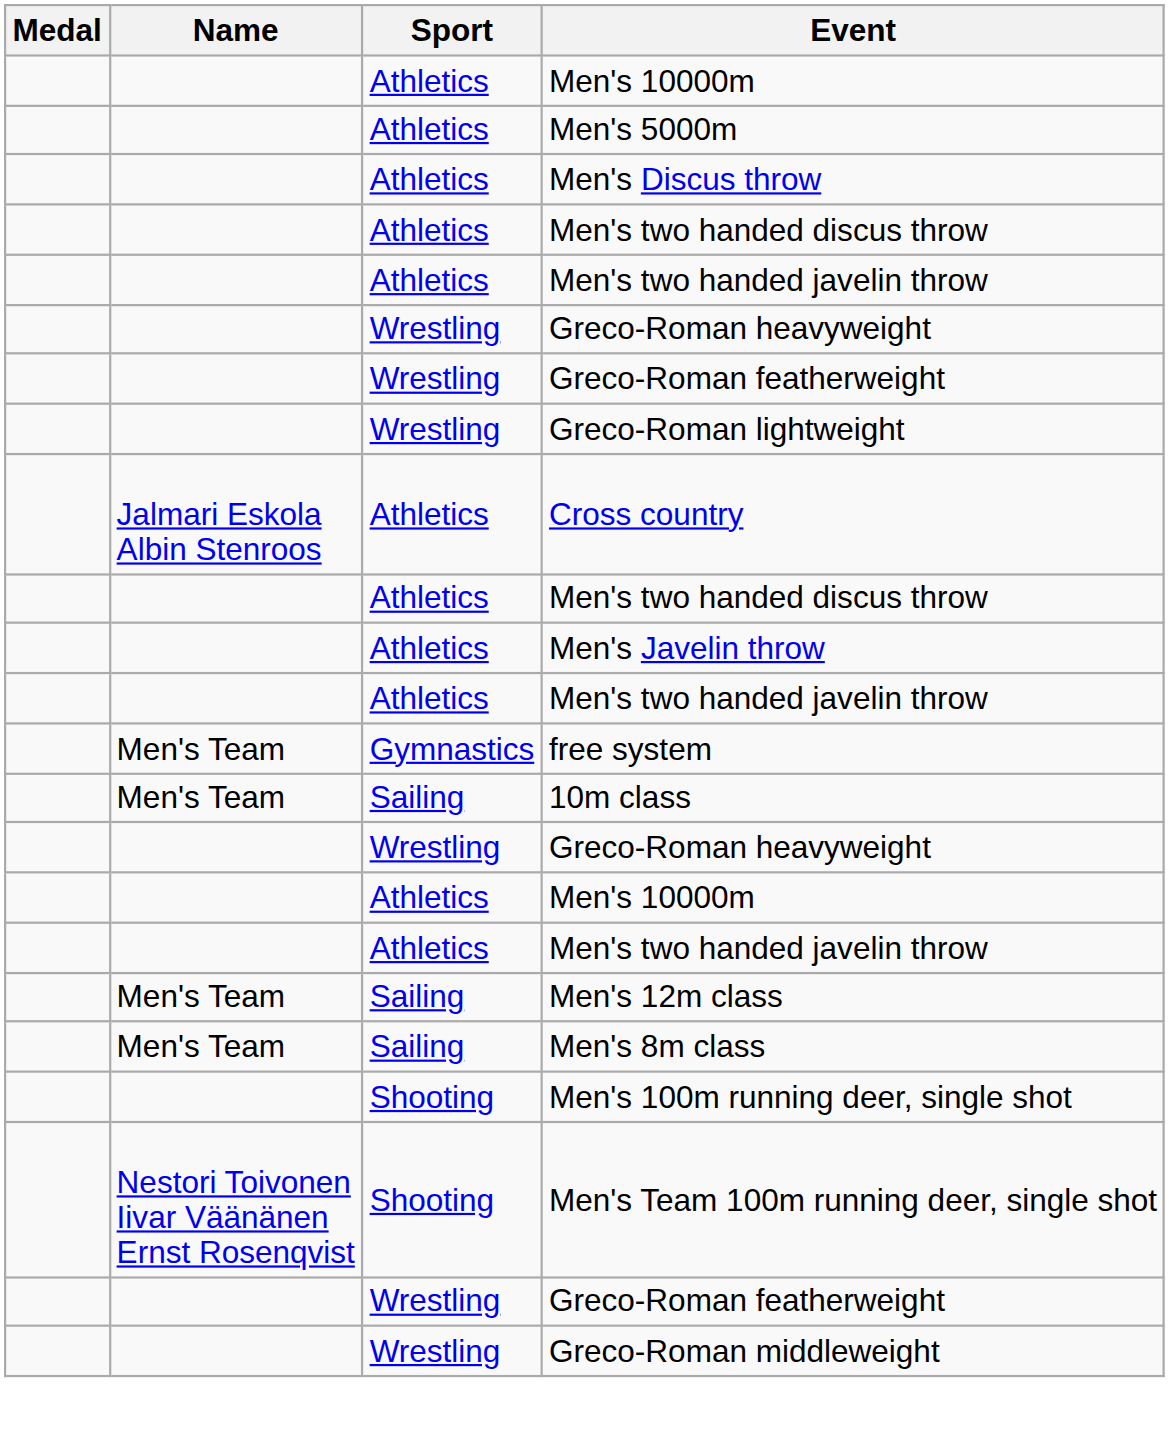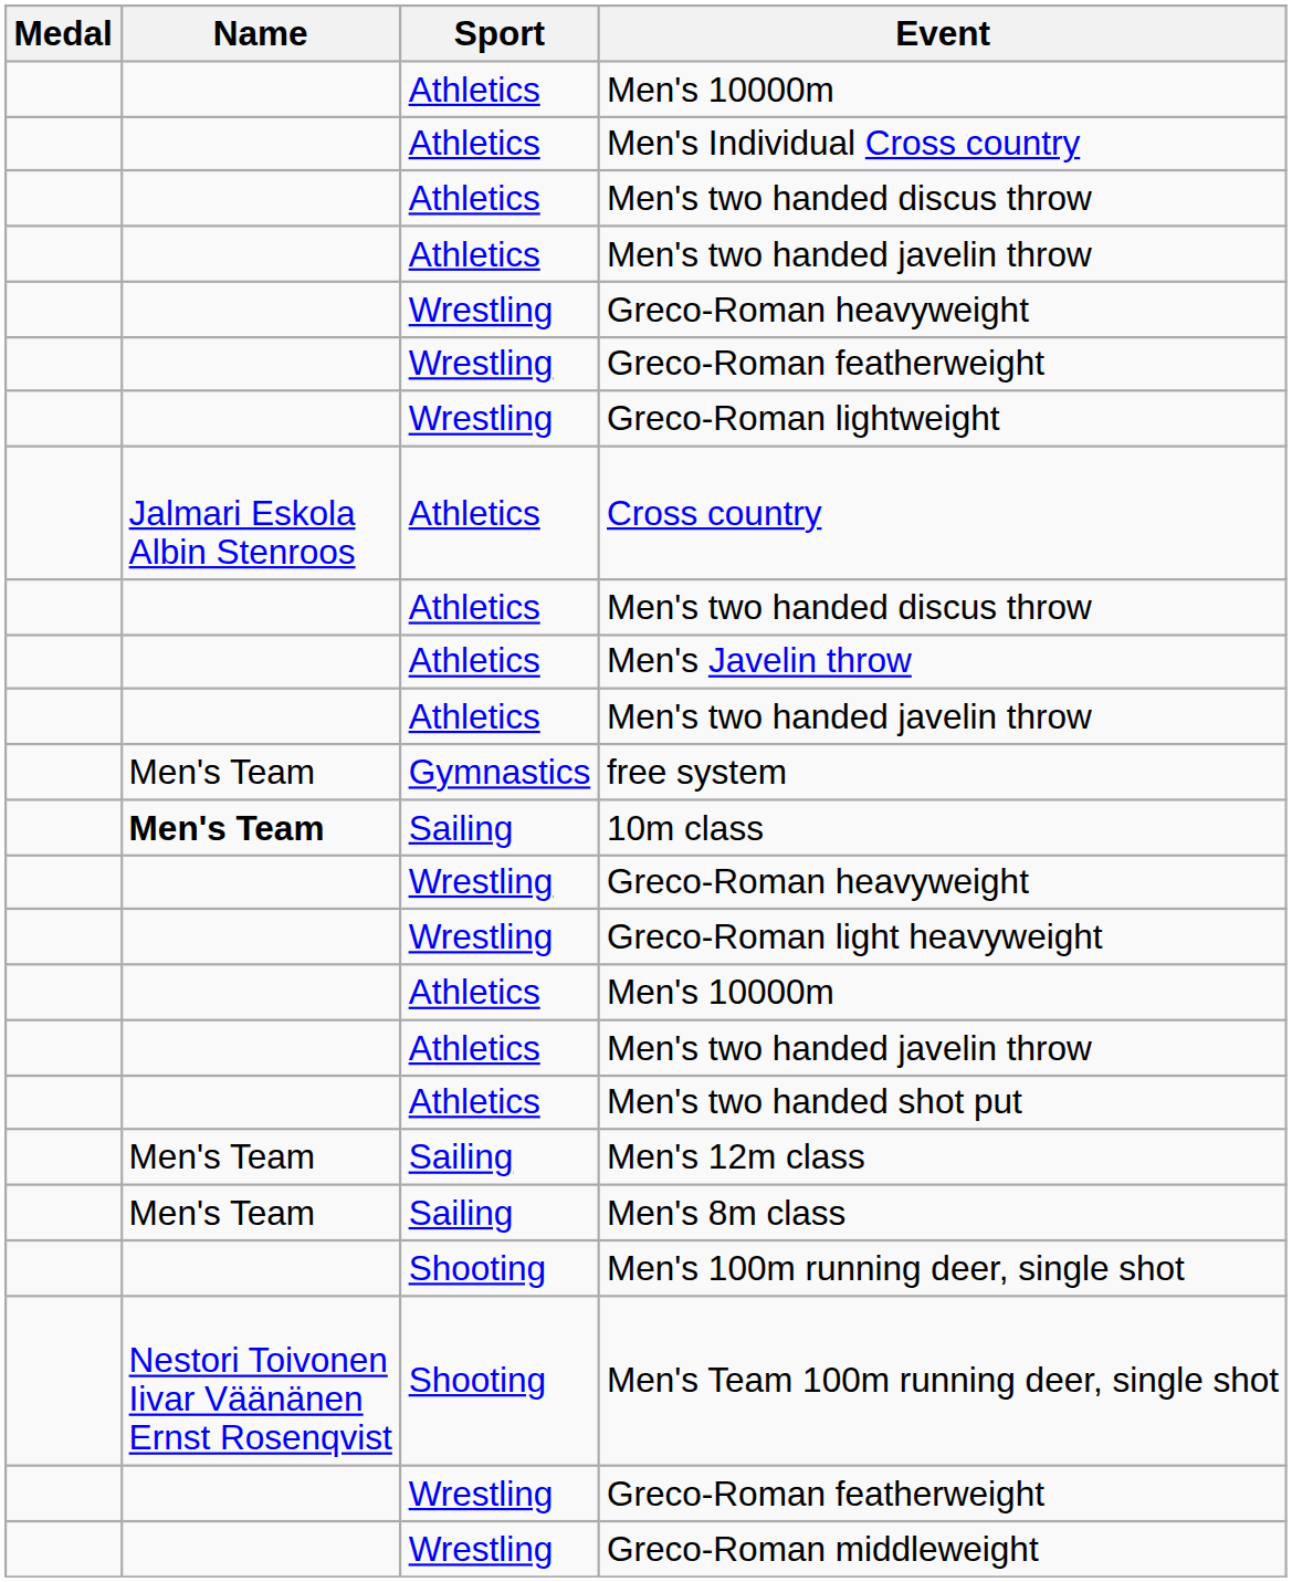 <table class="wikitable sortable" style="font-size:90%">
 <tr>
 <th>Medal</th>
 <th>Name</th>
 <th>Sport</th>
 <th>Event</th>
 </tr>
 <tr>
 <td></td>
 <td></td>
 <td><a href='#'>Athletics</a></td>
 <td>Men's 10000m</td>
 </tr>
 <tr>
 <td></td>
 <td></td>
 <td><a href='#'>Athletics</a></td>
-<td>Men's 5000m</td>
-</tr>
-<tr>
-<td></td>
-<td></td>
-<td><a href='#'>Athletics</a></td>
-<td>Men's <a href='#'>Discus throw</a></td>
+<td>Men's Individual <a href='#'>Cross country</a></td>
 </tr>
 <tr>
 <td></td>
 <td></td>
 <td><a href='#'>Athletics</a></td>
 <td>Men's two handed discus throw</td>
 </tr>
 <tr>
 <td></td>
 <td></td>
 <td><a href='#'>Athletics</a></td>
 <td>Men's two handed javelin throw</td>
 </tr>
 <tr>
 <td></td>
 <td></td>
 <td><a href='#'>Wrestling</a></td>
 <td>Greco-Roman heavyweight</td>
 </tr>
 <tr>
 <td></td>
 <td></td>
 <td><a href='#'>Wrestling</a></td>
 <td>Greco-Roman featherweight</td>
 </tr>
 <tr>
 <td></td>
 <td></td>
 <td><a href='#'>Wrestling</a></td>
 <td>Greco-Roman lightweight</td>
 </tr>
 <tr>
 <td></td>
 <td> <br><a href='#'>Jalmari Eskola</a> <br><a href='#'>Albin Stenroos</a></td>
 <td><a href='#'>Athletics</a></td>
 <td><a href='#'>Cross country</a></td>
 </tr>
 <tr>
 <td></td>
 <td></td>
 <td><a href='#'>Athletics</a></td>
 <td>Men's two handed discus throw</td>
 </tr>
 <tr>
 <td></td>
 <td></td>
 <td><a href='#'>Athletics</a></td>
 <td>Men's <a href='#'>Javelin throw</a></td>
 </tr>
 <tr>
 <td></td>
 <td></td>
 <td><a href='#'>Athletics</a></td>
 <td>Men's two handed javelin throw</td>
 </tr>
 <tr>
 <td></td>
 <td>Men's Team</td>
 <td><a href='#'>Gymnastics</a></td>
 <td>free system</td>
 </tr>
 <tr>
 <td></td>
-<td>Men's Team</td>
+<td><strong>Men's Team</strong></td>
 <td><a href='#'>Sailing</a></td>
 <td>10m class</td>
 </tr>
 <tr>
 <td></td>
 <td></td>
 <td><a href='#'>Wrestling</a></td>
 <td>Greco-Roman heavyweight</td>
 </tr>
 <tr>
 <td></td>
 <td></td>
+<td><a href='#'>Wrestling</a></td>
+<td>Greco-Roman light heavyweight</td>
+</tr>
+<tr>
+<td></td>
+<td></td>
 <td><a href='#'>Athletics</a></td>
 <td>Men's 10000m</td>
 </tr>
 <tr>
 <td></td>
 <td></td>
 <td><a href='#'>Athletics</a></td>
 <td>Men's two handed javelin throw</td>
+</tr>
+<tr>
+<td></td>
+<td></td>
+<td><a href='#'>Athletics</a></td>
+<td>Men's two handed shot put</td>
 </tr>
 <tr>
 <td></td>
 <td>Men's Team</td>
 <td><a href='#'>Sailing</a></td>
 <td>Men's 12m class</td>
 </tr>
 <tr>
 <td></td>
 <td>Men's Team</td>
 <td><a href='#'>Sailing</a></td>
 <td>Men's 8m class</td>
 </tr>
 <tr>
 <td></td>
 <td></td>
 <td><a href='#'>Shooting</a></td>
 <td>Men's 100m running deer, single shot</td>
 </tr>
 <tr>
 <td></td>
 <td> <br><a href='#'>Nestori Toivonen</a> <br><a href='#'>Iivar Väänänen</a> <br><a href='#'>Ernst Rosenqvist</a></td>
 <td><a href='#'>Shooting</a></td>
 <td>Men's Team 100m running deer, single shot</td>
 </tr>
 <tr>
 <td></td>
 <td></td>
 <td><a href='#'>Wrestling</a></td>
 <td>Greco-Roman featherweight</td>
 </tr>
 <tr>
 <td></td>
 <td></td>
 <td><a href='#'>Wrestling</a></td>
 <td>Greco-Roman middleweight</td>
 </tr>
 </table>
